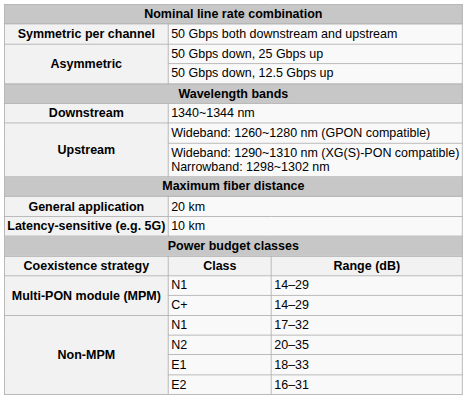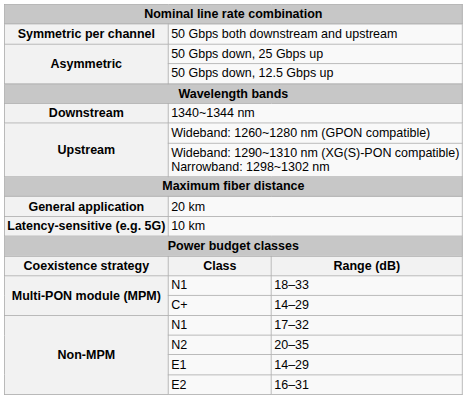 <table class="wikitable">
 <tr>
 <th style="background-color:#c7c7c7" colspan="3">Nominal line rate combination</th>
 </tr>
 <tr>
 <th>Symmetric per channel</th>
 <td colspan="2">50 Gbps both downstream and upstream</td>
 </tr>
 <tr>
 <th rowspan="2">Asymmetric</th>
 <td colspan="2">50 Gbps down, 25 Gbps up</td>
 </tr>
 <tr>
 <td colspan="2">50 Gbps down, 12.5 Gbps up</td>
 </tr>
 <tr>
 <th style="background-color:#c7c7c7" colspan="3">Wavelength bands</th>
 </tr>
 <tr>
 <th>Downstream</th>
 <td colspan="2">1340~1344 nm</td>
 </tr>
 <tr>
 <th rowspan="2">Upstream</th>
 <td colspan="2">Wideband: 1260~1280 nm (GPON compatible)</td>
 </tr>
 <tr>
 <td colspan="2">Wideband: 1290~1310 nm (XG(S)-PON compatible)<br>Narrowband: 1298~1302 nm</td>
 </tr>
 <tr>
 <th style="background-color:#c7c7c7" colspan="3">Maximum fiber distance</th>
 </tr>
 <tr>
 <th>General application</th>
 <td colspan="2">20 km</td>
 </tr>
 <tr>
 <th>Latency-sensitive (e.g. 5G)</th>
 <td colspan="2">10 km</td>
 </tr>
 <tr>
 <th style="background-color:#c7c7c7" colspan="3">Power budget classes</th>
 </tr>
 <tr>
 <th>Coexistence strategy</th>
 <th>Class</th>
 <th>Range (dB)</th>
 </tr>
 <tr>
 <th rowspan="2">Multi-PON module (MPM)</th>
 <td>N1</td>
-<td>14–29</td>
+<td>18–33</td>
 </tr>
 <tr>
 <td>C+</td>
 <td>14–29</td>
 </tr>
 <tr>
 <th rowspan="4">Non-MPM</th>
 <td>N1</td>
 <td>17–32</td>
 </tr>
 <tr>
 <td>N2</td>
 <td>20–35</td>
 </tr>
 <tr>
 <td>E1</td>
-<td>18–33</td>
+<td>14–29</td>
 </tr>
 <tr>
 <td>E2</td>
 <td>16–31</td>
 </tr>
 </table>
